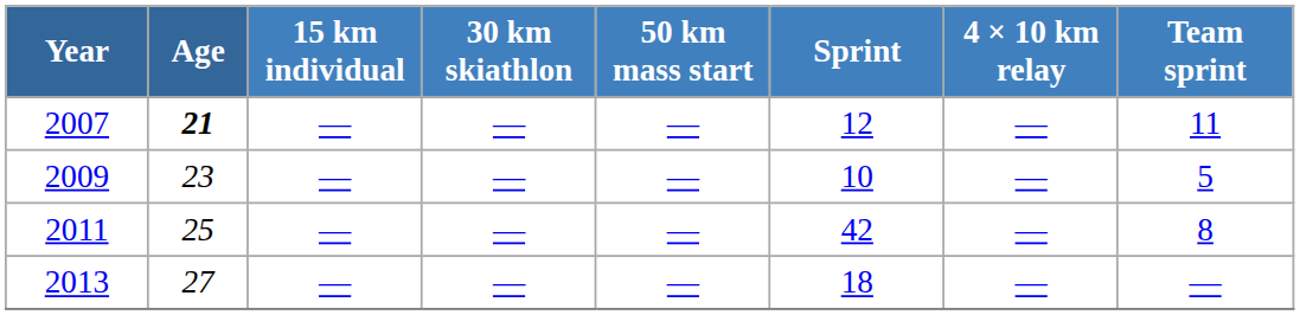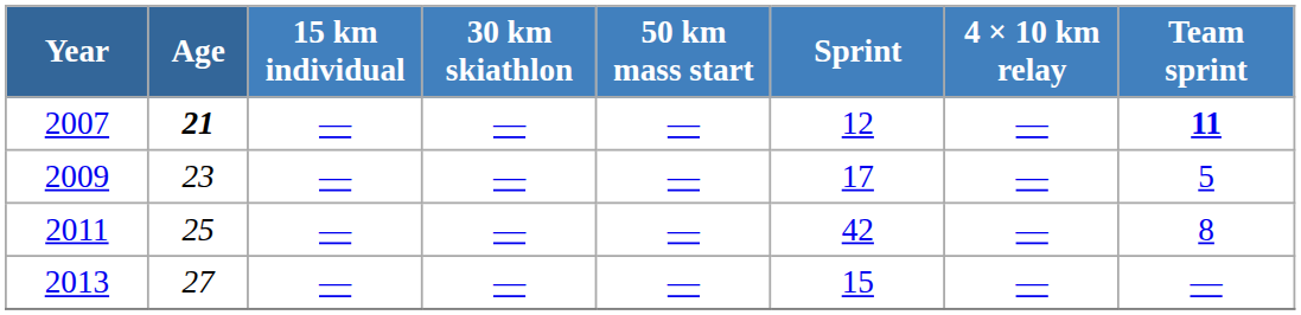 <table class="wikitable" style="font-size:95%; text-align:center; border:grey solid 1px; border-collapse:collapse; background:#ffffff;">
 <tr>
 <th style="background-color:#369; color:white; width:60px;"> Year </th>
 <th style="background-color:#369; color:white; width:40px;"> Age </th>
 <th style="background-color:#4180be; color:white; width:75px;"> 15 km <br> individual </th>
 <th style="background-color:#4180be; color:white; width:75px;"> 30 km <br> skiathlon </th>
 <th style="background-color:#4180be; color:white; width:75px;"> 50 km <br> mass start </th>
 <th style="background-color:#4180be; color:white; width:75px;"> Sprint </th>
 <th style="background-color:#4180be; color:white; width:75px;"> 4 × 10 km <br> relay </th>
 <th style="background-color:#4180be; color:white; width:75px;"> Team <br> sprint </th>
 </tr>
 <tr>
 <td><a href='#'>2007</a></td>
 <td><strong><em>21</em></strong></td>
 <td><a href='#'>—</a></td>
 <td><a href='#'>—</a></td>
 <td><a href='#'>—</a></td>
 <td><a href='#'>12</a></td>
 <td><a href='#'>—</a></td>
-<td><a href='#'>11</a></td>
+<td><strong><a href='#'>11</a></strong></td>
 </tr>
 <tr>
 <td><a href='#'>2009</a></td>
 <td><em>23</em></td>
 <td><a href='#'>—</a></td>
 <td><a href='#'>—</a></td>
 <td><a href='#'>—</a></td>
-<td><a href='#'>10</a></td>
+<td><a href='#'>17</a></td>
 <td><a href='#'>—</a></td>
 <td><a href='#'>5</a></td>
 </tr>
 <tr>
 <td><a href='#'>2011</a></td>
 <td><em>25</em></td>
 <td><a href='#'>—</a></td>
 <td><a href='#'>—</a></td>
 <td><a href='#'>—</a></td>
 <td><a href='#'>42</a></td>
 <td><a href='#'>—</a></td>
 <td><a href='#'>8</a></td>
 </tr>
 <tr>
 <td><a href='#'>2013</a></td>
 <td><em>27</em></td>
 <td><a href='#'>—</a></td>
 <td><a href='#'>—</a></td>
 <td><a href='#'>—</a></td>
-<td><a href='#'>18</a></td>
+<td><a href='#'>15</a></td>
 <td><a href='#'>—</a></td>
 <td><a href='#'>—</a></td>
 </tr>
 <tr>
 </tr>
 </table>
